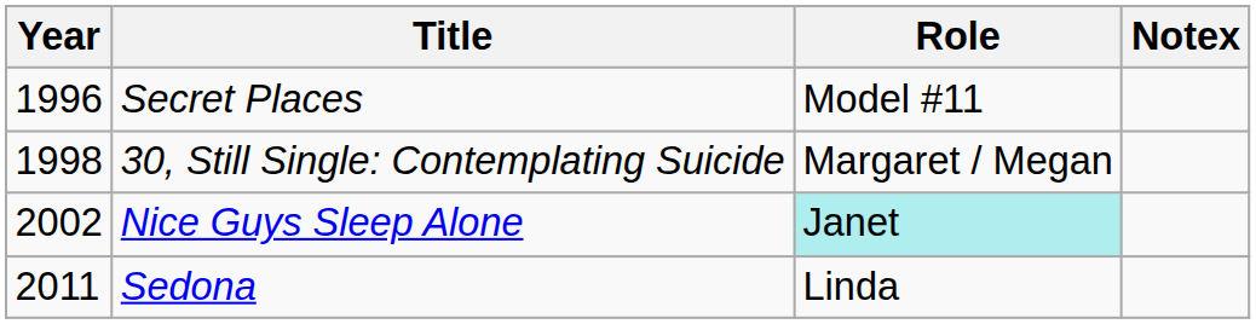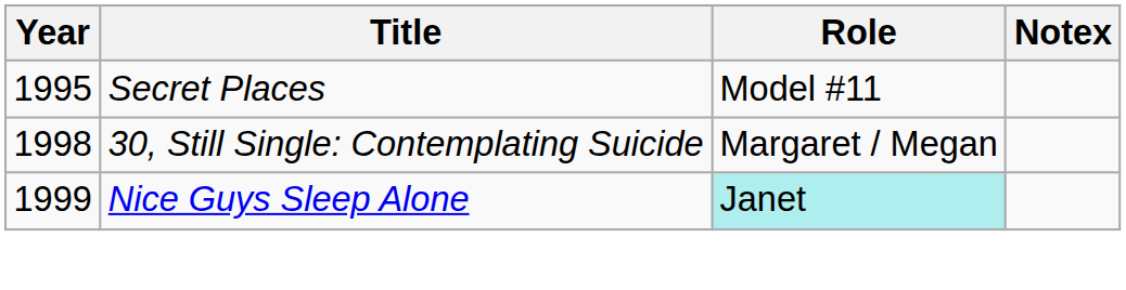 <table class="wikitable sortable">
 <tr>
 <th>Year</th>
 <th>Title</th>
 <th>Role</th>
 <th>Notex</th>
 </tr>
 <tr>
-<td>1996</td>
+<td>1995</td>
 <td><em>Secret Places</em></td>
 <td>Model #11</td>
 <td></td>
 </tr>
 <tr>
 <td>1998</td>
 <td><em>30, Still Single: Contemplating Suicide</em></td>
 <td>Margaret / Megan</td>
 <td></td>
 </tr>
 <tr>
-<td>2002</td>
+<td>1999</td>
 <td><em><a href='#'>Nice Guys Sleep Alone</a></em></td>
 <td style="background: paleturquoise;">Janet</td>
 <td></td>
 </tr>
-<tr>
-<td>2011</td>
-<td><a href='#'><em>Sedona</em></a></td>
-<td>Linda</td>
-<td></td>
-</tr>
 </table>
